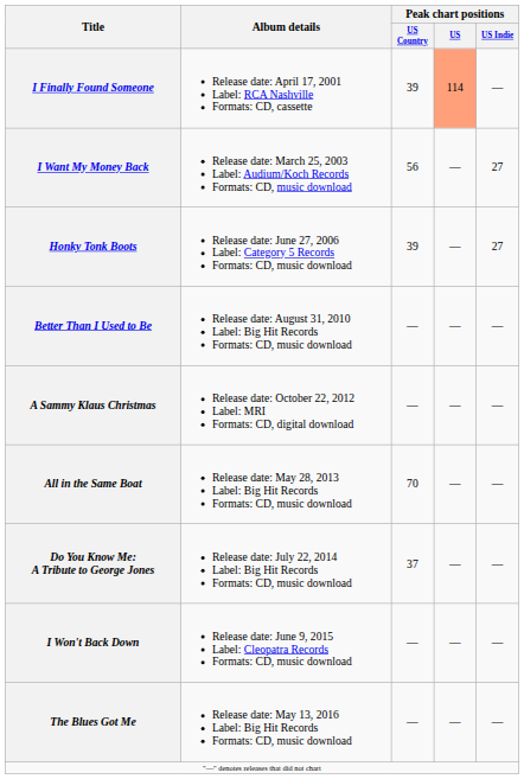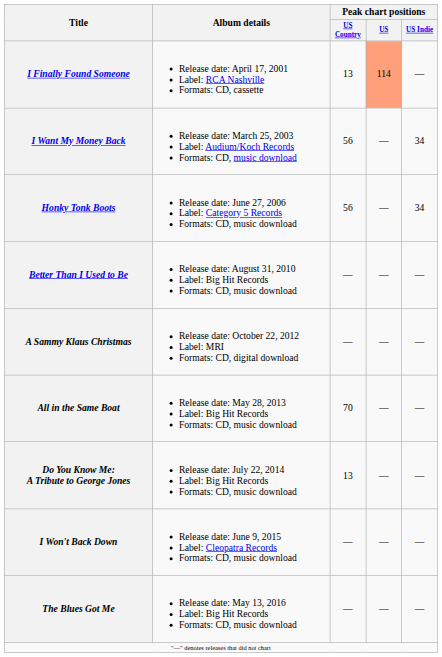 <table class="wikitable plainrowheaders" style="text-align:center;">
 <tr>
 <th scope="col" rowspan="2" style="width:15em;">Title</th>
 <th scope="col" rowspan="2" style="width:18em;">Album details</th>
 <th scope="col" colspan="3">Peak chart positions</th>
 </tr>
 <tr>
 <th scope="col" style="width:4.5em;font-size:75%;"><a href='#'>US Country</a><br></th>
 <th scope="col" style="width:4.5em;font-size:75%;"><a href='#'>US</a><br></th>
 <th scope="col" style="width:4.5em;font-size:75%;"><a href='#'>US Indie</a><br></th>
 </tr>
 <tr>
 <th scope="row"><em><a href='#'>I Finally Found Someone</a></em><br></th>
 <td align="left"><br><ul><li>Release date: April 17, 2001</li><li>Label: <a href='#'>RCA Nashville</a></li><li>Formats: CD, cassette</li></ul></td>
-<td>39</td>
+<td>13</td>
 <td style="background: lightsalmon;">114</td>
 <td>—</td>
 </tr>
 <tr>
 <th scope="row"><em><a href='#'>I Want My Money Back</a></em></th>
 <td align="left"><br><ul><li>Release date: March 25, 2003</li><li>Label: <a href='#'>Audium/Koch Records</a></li><li>Formats: CD, <a href='#'>music download</a></li></ul></td>
 <td>56</td>
 <td>—</td>
-<td>27</td>
+<td>34</td>
 </tr>
 <tr>
 <th scope="row"><em><a href='#'>Honky Tonk Boots</a></em></th>
 <td align="left"><br><ul><li>Release date: June 27, 2006</li><li>Label: <a href='#'>Category 5 Records</a></li><li>Formats: CD, music download</li></ul></td>
-<td>39</td>
+<td>56</td>
 <td>—</td>
-<td>27</td>
+<td>34</td>
 </tr>
 <tr>
 <th scope="row"><em><a href='#'>Better Than I Used to Be</a></em></th>
 <td align="left"><br><ul><li>Release date: August 31, 2010</li><li>Label: Big Hit Records</li><li>Formats: CD, music download</li></ul></td>
 <td>—</td>
 <td>—</td>
 <td>—</td>
 </tr>
 <tr>
 <th scope="row"><em>A Sammy Klaus Christmas</em></th>
 <td align="left"><br><ul><li>Release date: October 22, 2012</li><li>Label: MRI</li><li>Formats: CD, digital download</li></ul></td>
 <td>—</td>
 <td>—</td>
 <td>—</td>
 </tr>
 <tr>
 <th scope="row"><em>All in the Same Boat</em><br></th>
 <td align="left"><br><ul><li>Release date: May 28, 2013</li><li>Label: Big Hit Records</li><li>Formats: CD, music download</li></ul></td>
 <td>70</td>
 <td>—</td>
 <td>—</td>
 </tr>
 <tr>
 <th scope="row"><em>Do You Know Me:<br>A Tribute to George Jones</em></th>
 <td align="left"><br><ul><li>Release date: July 22, 2014</li><li>Label: Big Hit Records</li><li>Formats: CD, music download</li></ul></td>
-<td>37</td>
+<td>13</td>
 <td>—</td>
 <td>—</td>
 </tr>
 <tr>
 <th scope="row"><em>I Won't Back Down</em></th>
 <td align="left"><br><ul><li>Release date: June 9, 2015</li><li>Label: <a href='#'>Cleopatra Records</a></li><li>Formats: CD, music download</li></ul></td>
 <td>—</td>
 <td>—</td>
 <td>—</td>
 </tr>
 <tr>
 <th scope="row"><em>The Blues Got Me</em></th>
 <td align="left"><br><ul><li>Release date: May 13, 2016</li><li>Label: Big Hit Records</li><li>Formats: CD, music download</li></ul></td>
 <td>—</td>
 <td>—</td>
 <td>—</td>
 </tr>
 <tr>
 <td colspan="5" style="font-size:8pt">"—" denotes releases that did not chart</td>
 </tr>
 </table>
